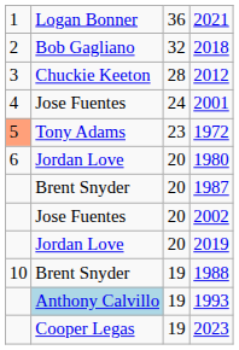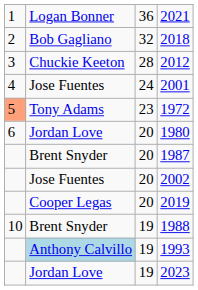 <table class="wikitable">
 <tr>
 <td>1</td>
 <td><a href='#'>Logan Bonner</a></td>
 <td>36</td>
 <td><a href='#'>2021</a></td>
 </tr>
 <tr>
 <td>2</td>
 <td><a href='#'>Bob Gagliano</a></td>
 <td>32</td>
 <td><a href='#'>2018</a></td>
 </tr>
 <tr>
 <td>3</td>
 <td><a href='#'>Chuckie Keeton</a></td>
 <td>28</td>
 <td><a href='#'>2012</a></td>
 </tr>
 <tr>
 <td>4</td>
 <td>Jose Fuentes</td>
 <td>24</td>
 <td><a href='#'>2001</a></td>
 </tr>
 <tr>
 <td style="background: lightsalmon;">5</td>
 <td><a href='#'>Tony Adams</a></td>
 <td>23</td>
 <td><a href='#'>1972</a></td>
 </tr>
 <tr>
 <td>6</td>
 <td><a href='#'>Jordan Love</a></td>
 <td>20</td>
 <td><a href='#'>1980</a></td>
 </tr>
 <tr>
 <td></td>
 <td>Brent Snyder</td>
 <td>20</td>
 <td><a href='#'>1987</a></td>
 </tr>
 <tr>
 <td></td>
 <td>Jose Fuentes</td>
 <td>20</td>
 <td><a href='#'>2002</a></td>
 </tr>
 <tr>
 <td></td>
-<td><a href='#'>Jordan Love</a></td>
+<td><a href='#'>Cooper Legas</a></td>
 <td>20</td>
 <td><a href='#'>2019</a></td>
 </tr>
 <tr>
 <td>10</td>
 <td>Brent Snyder</td>
 <td>19</td>
 <td><a href='#'>1988</a></td>
 </tr>
 <tr>
 <td></td>
 <td style="background: lightblue;"><a href='#'>Anthony Calvillo</a></td>
 <td>19</td>
 <td><a href='#'>1993</a></td>
 </tr>
 <tr>
 <td></td>
-<td><a href='#'>Cooper Legas</a></td>
+<td><a href='#'>Jordan Love</a></td>
 <td>19</td>
 <td><a href='#'>2023</a></td>
 </tr>
 </table>
